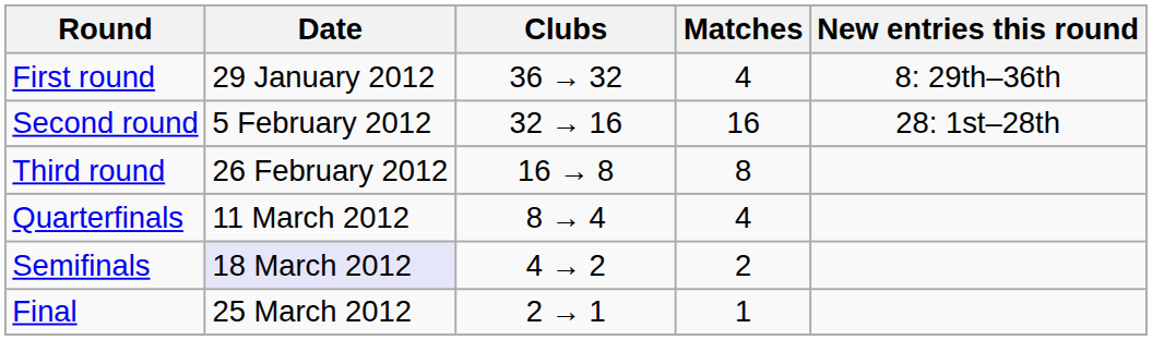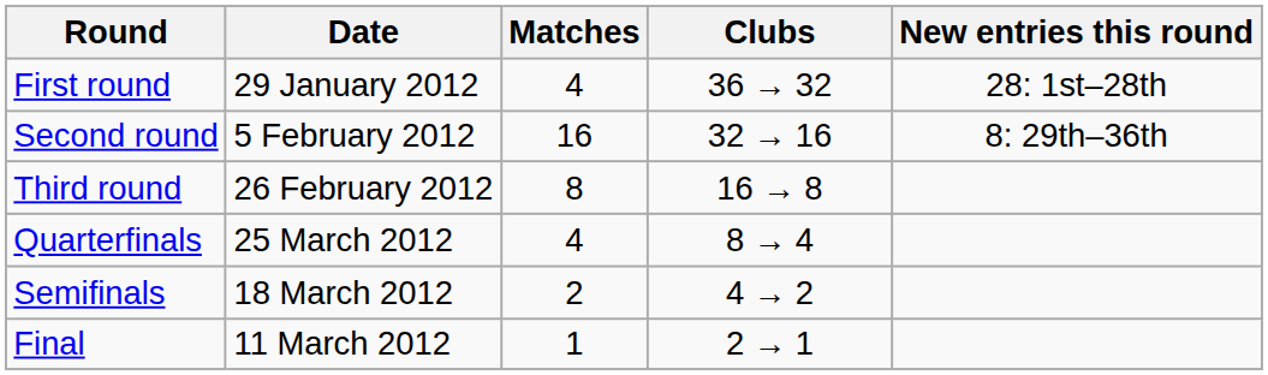 <table class="wikitable" style="text-align:left; font-size:90%;">
 <tr>
 <th>Round</th>
 <th>Date</th>
+<th>Matches</th>
 <th width=100>Clubs</th>
-<th>Matches</th>
 <th>New entries this round</th>
 </tr>
 <tr>
 <td><a href='#'>First round</a>  </td>
 <td>29 January 2012</td>
+<td align=center>4</td>
 <td align=center>36 → 32</td>
-<td align=center>4</td>
-<td align=center>8: 29th–36th</td>
+<td align=center>28: 1st–28th</td>
 </tr>
 <tr>
 <td><a href='#'>Second round</a></td>
 <td>5 February 2012</td>
+<td align=center>16</td>
 <td align=center>32 → 16</td>
-<td align=center>16</td>
-<td align=center>28: 1st–28th</td>
+<td align=center>8: 29th–36th</td>
 </tr>
 <tr>
 <td><a href='#'>Third round</a></td>
 <td>26 February 2012</td>
+<td align=center>8</td>
 <td align=center>16 → 8</td>
-<td align=center>8</td>
 <td></td>
 </tr>
 <tr>
 <td><a href='#'>Quarterfinals</a></td>
-<td>11 March 2012</td>
+<td>25 March 2012</td>
+<td align=center>4</td>
 <td align=center>8 → 4</td>
-<td align=center>4</td>
 <td></td>
 </tr>
 <tr>
 <td><a href='#'>Semifinals</a></td>
-<td style="background: lavender;">18 March 2012</td>
+<td>18 March 2012</td>
+<td align=center>2</td>
 <td align=center>4 → 2</td>
-<td align=center>2</td>
 <td></td>
 </tr>
 <tr>
 <td><a href='#'>Final</a></td>
-<td>25 March 2012</td>
+<td>11 March 2012</td>
+<td align=center>1</td>
 <td align=center>2 → 1</td>
-<td align=center>1</td>
 <td></td>
 </tr>
 </table>
